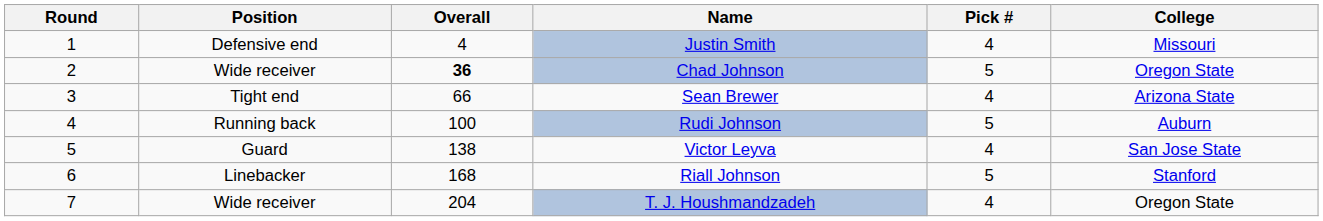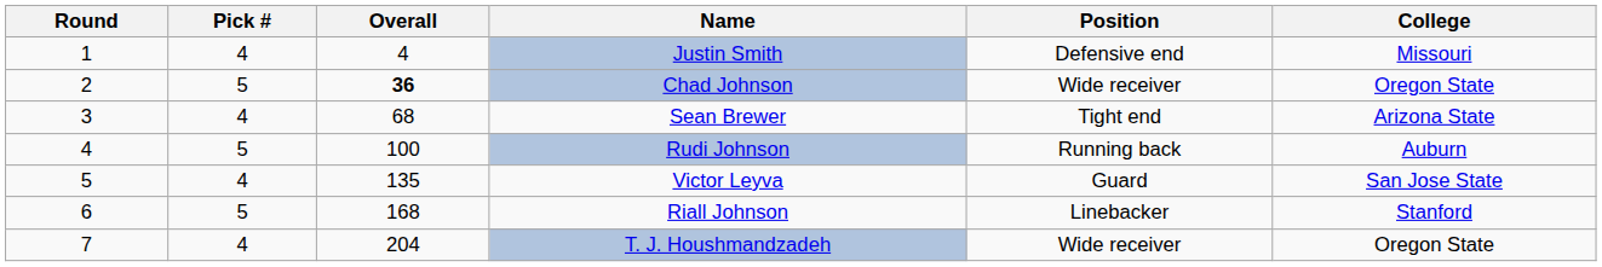 <table class="wikitable sortable sortable" style="width: 100%; text-align:center">
 <tr>
 <th>Round</th>
-<th>Position</th>
+<th>Pick #</th>
 <th>Overall</th>
 <th>Name</th>
-<th>Pick #</th>
+<th>Position</th>
 <th>College</th>
 </tr>
 <tr>
 <td>1</td>
-<td>Defensive end</td>
+<td>4</td>
 <td>4</td>
 <td bgcolor=lightsteelblue><a href='#'>Justin Smith</a></td>
-<td>4</td>
+<td>Defensive end</td>
 <td><a href='#'>Missouri</a></td>
 </tr>
 <tr>
 <td>2</td>
-<td>Wide receiver</td>
+<td>5</td>
 <td><strong>36</strong></td>
 <td bgcolor=lightsteelblue><a href='#'>Chad Johnson</a></td>
-<td>5</td>
+<td>Wide receiver</td>
 <td><a href='#'>Oregon State</a></td>
 </tr>
 <tr>
 <td>3</td>
+<td>4</td>
+<td>68</td>
+<td><a href='#'>Sean Brewer</a></td>
 <td>Tight end</td>
-<td>66</td>
-<td><a href='#'>Sean Brewer</a></td>
-<td>4</td>
 <td><a href='#'>Arizona State</a></td>
 </tr>
 <tr>
 <td>4</td>
-<td>Running back</td>
+<td>5</td>
 <td>100</td>
 <td bgcolor=lightsteelblue><a href='#'>Rudi Johnson</a></td>
-<td>5</td>
+<td>Running back</td>
 <td><a href='#'>Auburn</a></td>
 </tr>
 <tr>
 <td>5</td>
+<td>4</td>
+<td>135</td>
+<td><a href='#'>Victor Leyva</a></td>
 <td>Guard</td>
-<td>138</td>
-<td><a href='#'>Victor Leyva</a></td>
-<td>4</td>
 <td><a href='#'>San Jose State</a></td>
 </tr>
 <tr>
 <td>6</td>
-<td>Linebacker</td>
+<td>5</td>
 <td>168</td>
 <td><a href='#'>Riall Johnson</a></td>
-<td>5</td>
+<td>Linebacker</td>
 <td><a href='#'>Stanford</a></td>
 </tr>
 <tr>
 <td>7</td>
-<td>Wide receiver</td>
+<td>4</td>
 <td>204</td>
 <td bgcolor=lightsteelblue><a href='#'>T. J. Houshmandzadeh</a></td>
-<td>4</td>
+<td>Wide receiver</td>
 <td>Oregon State</td>
 </tr>
 </table>
